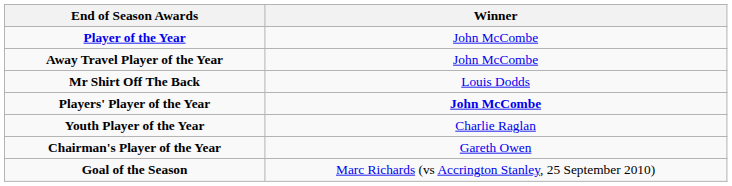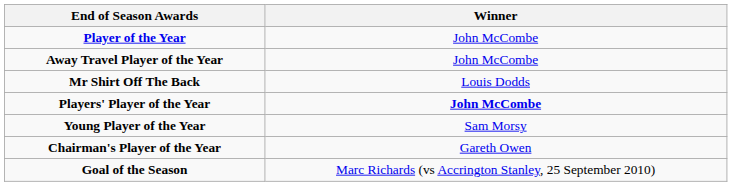 <table class="wikitable" style="text-align:center; font-size:95%;width:65%; text-align:left">
 <tr>
 <th>End of Season Awards</th>
 <th>Winner</th>
 </tr>
 <tr --->
 <td align="center"><strong><a href='#'>Player of the Year</a></strong></td>
 <td align="center"><a href='#'>John McCombe</a></td>
 </tr>
 <tr --->
 <td align="center"><strong>Away Travel Player of the Year</strong></td>
 <td align="center"><a href='#'>John McCombe</a></td>
 </tr>
 <tr --->
 <td align="center"><strong>Mr Shirt Off The Back</strong></td>
 <td align="center"><a href='#'>Louis Dodds</a></td>
 </tr>
 <tr --->
 <td align="center"><strong>Players' Player of the Year</strong></td>
 <td align="center"><strong><a href='#'>John McCombe</a></strong></td>
 </tr>
 <tr --->
-<td align="center"><strong>Youth Player of the Year</strong></td>
-<td align="center"><a href='#'>Charlie Raglan</a></td>
+<td align="center"><strong>Young Player of the Year</strong></td>
+<td align="center"><a href='#'>Sam Morsy</a></td>
 </tr>
 <tr --->
 <td align="center"><strong>Chairman's Player of the Year</strong></td>
 <td align="center"><a href='#'>Gareth Owen</a></td>
 </tr>
 <tr --->
 <td align="center"><strong>Goal of the Season</strong></td>
 <td align="center"><a href='#'>Marc Richards</a> (vs <a href='#'>Accrington Stanley</a>, 25 September 2010)</td>
 </tr>
 </table>
